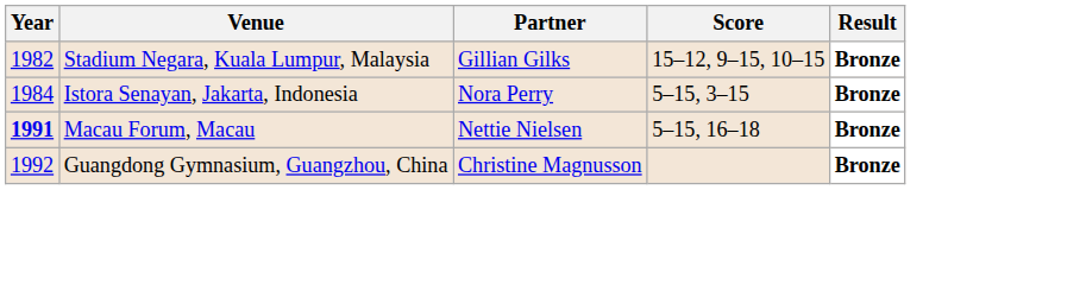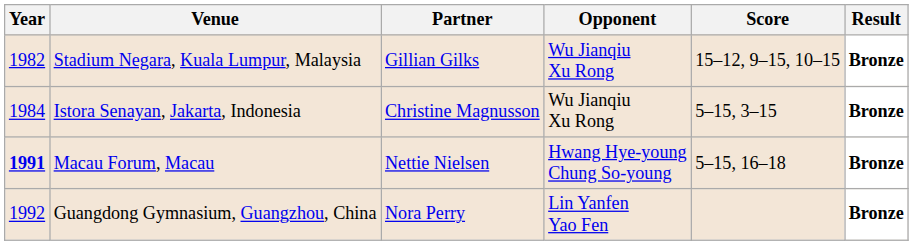 <table class="sortable wikitable" style="font-size: 90%;">
 <tr>
 <th>Year</th>
 <th>Venue</th>
 <th>Partner</th>
+<th>Opponent</th>
 <th>Score</th>
 <th>Result</th>
 </tr>
 <tr style="background:#F3E6D7">
 <td align="center"><a href='#'>1982</a></td>
 <td align="left"><a href='#'>Stadium Negara</a>, <a href='#'>Kuala Lumpur</a>, Malaysia</td>
 <td align="left"> <a href='#'>Gillian Gilks</a></td>
+<td align="left"> <a href='#'>Wu Jianqiu</a><br> <a href='#'>Xu Rong</a></td>
 <td align="left">15–12, 9–15, 10–15</td>
 <td style="text-align:left; background:white"> <strong>Bronze</strong></td>
 </tr>
 <tr style="background:#F3E6D7">
 <td align="center"><a href='#'>1984</a></td>
 <td align="left"><a href='#'>Istora Senayan</a>, <a href='#'>Jakarta</a>, Indonesia</td>
-<td align="left"> <a href='#'>Nora Perry</a></td>
+<td align="left"> <a href='#'>Christine Magnusson</a></td>
+<td align="left"> Wu Jianqiu<br> Xu Rong</td>
 <td align="left">5–15, 3–15</td>
 <td style="text-align:left; background:white"> <strong>Bronze</strong></td>
 </tr>
 <tr style="background:#F3E6D7">
 <td align="center"><strong><a href='#'>1991</a></strong></td>
 <td align="left"><a href='#'>Macau Forum</a>, <a href='#'>Macau</a></td>
 <td align="left"> <a href='#'>Nettie Nielsen</a></td>
+<td align="left"> <a href='#'>Hwang Hye-young</a><br> <a href='#'>Chung So-young</a></td>
 <td align="left">5–15, 16–18</td>
 <td style="text-align:left; background:white"> <strong>Bronze</strong></td>
 </tr>
 <tr style="background:#F3E6D7">
 <td align="center"><a href='#'>1992</a></td>
 <td align="left">Guangdong Gymnasium, <a href='#'>Guangzhou</a>, China</td>
-<td align="left"> <a href='#'>Christine Magnusson</a></td>
+<td align="left"> <a href='#'>Nora Perry</a></td>
+<td align="left"> <a href='#'>Lin Yanfen</a> <br>  <a href='#'>Yao Fen</a></td>
 <td align="left"></td>
 <td style="text-align:left; background:white"> <strong>Bronze</strong></td>
 </tr>
 </table>
